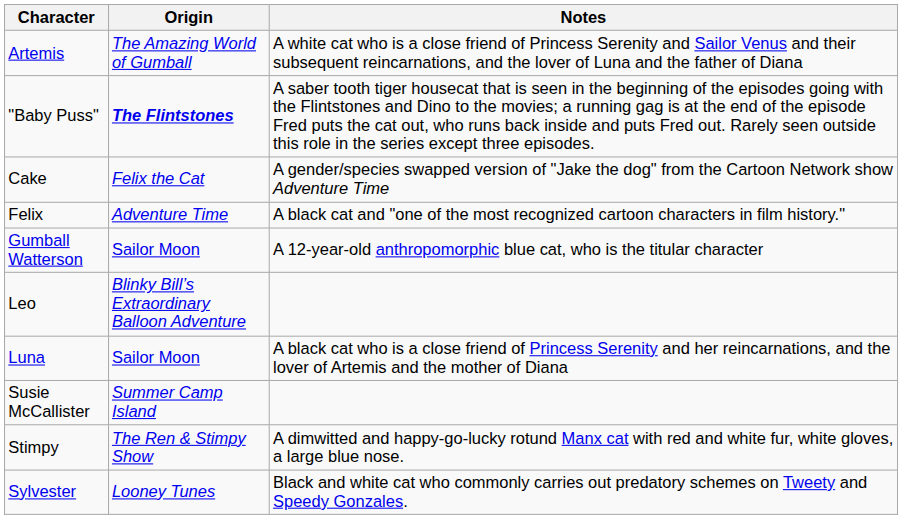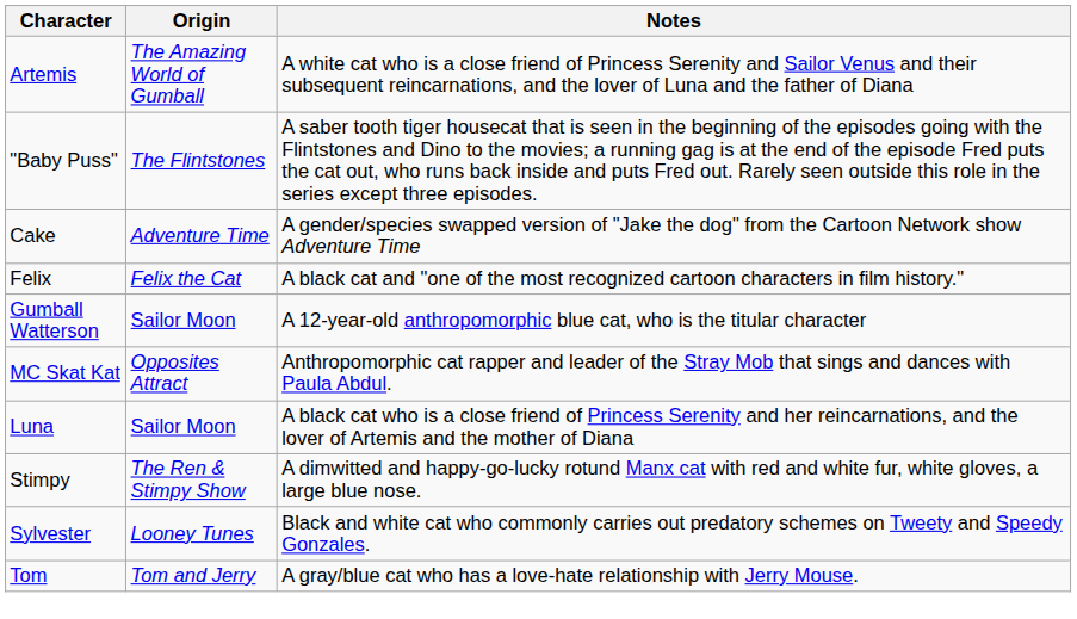 <table class="wikitable sortable">
 <tr>
 <th>Character</th>
 <th>Origin</th>
 <th>Notes</th>
 </tr>
 <tr>
 <td><a href='#'>Artemis</a></td>
 <td><em><a href='#'>The Amazing World of Gumball</a></em></td>
 <td>A white cat who is a close friend of Princess Serenity and <a href='#'>Sailor Venus</a> and their subsequent reincarnations, and the lover of Luna and the father of Diana</td>
 </tr>
 <tr>
 <td>"Baby Puss"</td>
-<td><strong><em><a href='#'>The Flintstones</a></em></strong></td>
+<td><em><a href='#'>The Flintstones</a></em></td>
 <td>A saber tooth tiger housecat that is seen in the beginning of the episodes going with the Flintstones and Dino to the movies; a running gag is at the end of the episode Fred puts the cat out, who runs back inside and puts Fred out. Rarely seen outside this role in the series except three episodes.</td>
 </tr>
 <tr>
 <td>Cake</td>
-<td><em><a href='#'>Felix the Cat</a></em></td>
+<td><em><a href='#'>Adventure Time</a></em></td>
 <td>A gender/species swapped version of "Jake the dog" from the Cartoon Network show <em>Adventure Time</em></td>
 </tr>
 <tr>
 <td>Felix</td>
-<td><em><a href='#'>Adventure Time</a></em></td>
+<td><em><a href='#'>Felix the Cat</a></em></td>
 <td>A black cat and "one of the most recognized cartoon characters in film history."</td>
 </tr>
 <tr>
 <td><a href='#'>Gumball Watterson</a></td>
 <td><a href='#'>Sailor Moon</a></td>
 <td>A 12-year-old <a href='#'>anthropomorphic</a> blue cat, who is the titular character</td>
 </tr>
 <tr>
-<td>Leo</td>
-<td><em><a href='#'>Blinky Bill’s Extraordinary Balloon Adventure</a></em></td>
-<td></td>
+<td><a href='#'>MC Skat Kat</a></td>
+<td><em><a href='#'>Opposites Attract</a></em></td>
+<td>Anthropomorphic cat rapper and leader of the <a href='#'>Stray Mob</a> that sings and dances with <a href='#'>Paula Abdul</a>.</td>
 </tr>
 <tr>
 <td><a href='#'>Luna</a></td>
 <td><a href='#'>Sailor Moon</a></td>
 <td>A black cat who is a close friend of <a href='#'>Princess Serenity</a> and her reincarnations, and the lover of Artemis and the mother of Diana</td>
-</tr>
-<tr>
-<td>Susie McCallister</td>
-<td><em><a href='#'>Summer Camp Island</a></em></td>
-<td></td>
 </tr>
 <tr>
 <td>Stimpy</td>
 <td><em><a href='#'>The Ren & Stimpy Show</a></em></td>
 <td>A dimwitted and happy-go-lucky rotund <a href='#'>Manx cat</a> with red and white fur, white gloves, a large blue nose.</td>
 </tr>
 <tr>
 <td><a href='#'>Sylvester</a></td>
 <td><em><a href='#'>Looney Tunes</a></em></td>
 <td>Black and white cat who commonly carries out predatory schemes on <a href='#'>Tweety</a> and <a href='#'>Speedy Gonzales</a>.</td>
 </tr>
+<tr>
+<td><a href='#'>Tom</a></td>
+<td><em><a href='#'>Tom and Jerry</a></em></td>
+<td>A gray/blue cat who has a love-hate relationship with <a href='#'>Jerry Mouse</a>.</td>
+</tr>
 </table>
